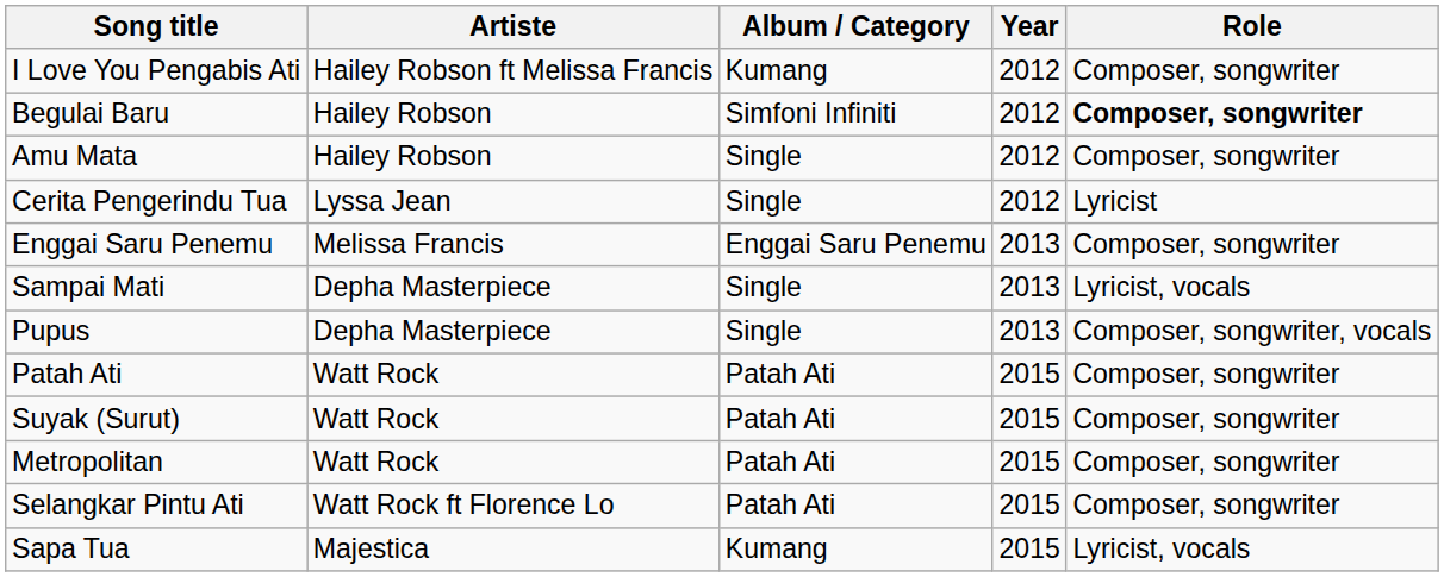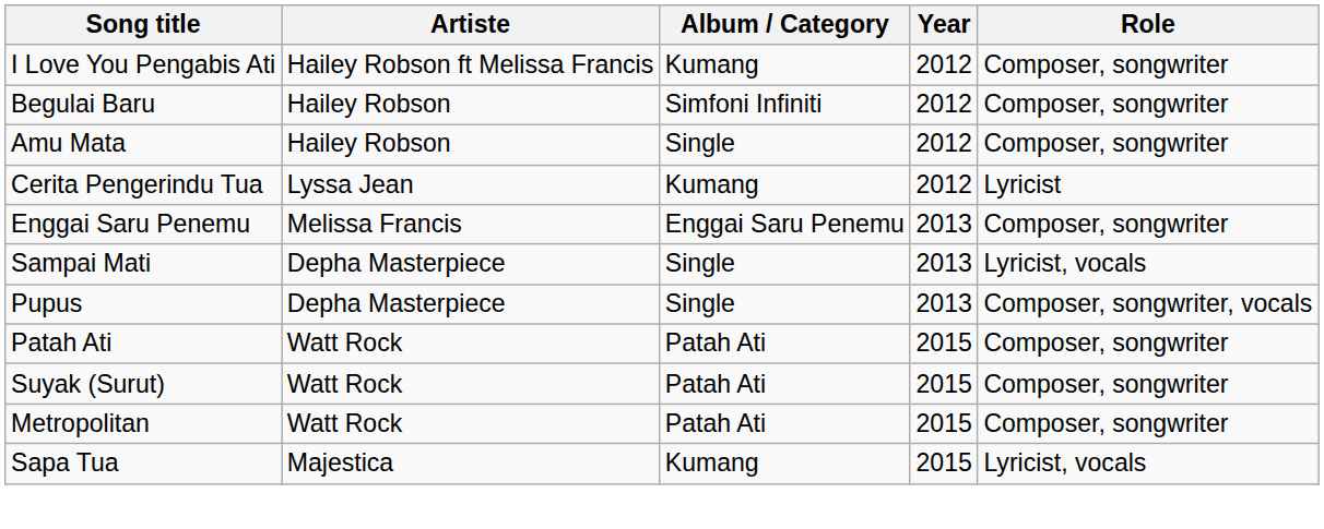 <table class="wikitable">
 <tr>
 <th>Song title</th>
 <th>Artiste</th>
 <th>Album / Category</th>
 <th>Year</th>
 <th>Role</th>
 </tr>
 <tr>
 <td>I Love You Pengabis Ati</td>
 <td>Hailey Robson ft Melissa Francis</td>
 <td>Kumang</td>
 <td>2012</td>
 <td>Composer, songwriter</td>
 </tr>
 <tr>
 <td>Begulai Baru</td>
 <td>Hailey Robson</td>
 <td>Simfoni Infiniti</td>
 <td>2012</td>
-<td><strong>Composer, songwriter</strong></td>
+<td>Composer, songwriter</td>
 </tr>
 <tr>
 <td>Amu Mata</td>
 <td>Hailey Robson</td>
 <td>Single</td>
 <td>2012</td>
 <td>Composer, songwriter</td>
 </tr>
 <tr>
 <td>Cerita Pengerindu Tua</td>
 <td>Lyssa Jean</td>
-<td>Single</td>
+<td>Kumang</td>
 <td>2012</td>
 <td>Lyricist</td>
 </tr>
 <tr>
 <td>Enggai Saru Penemu</td>
 <td>Melissa Francis</td>
 <td>Enggai Saru Penemu</td>
 <td>2013</td>
 <td>Composer, songwriter</td>
 </tr>
 <tr>
 <td>Sampai Mati</td>
 <td>Depha Masterpiece</td>
 <td>Single</td>
 <td>2013</td>
 <td>Lyricist, vocals</td>
 </tr>
 <tr>
 <td>Pupus</td>
 <td>Depha Masterpiece</td>
 <td>Single</td>
 <td>2013</td>
 <td>Composer, songwriter, vocals</td>
 </tr>
 <tr>
 <td>Patah Ati</td>
 <td>Watt Rock</td>
 <td>Patah Ati</td>
 <td>2015</td>
 <td>Composer, songwriter</td>
 </tr>
 <tr>
 <td>Suyak (Surut)</td>
 <td>Watt Rock</td>
 <td>Patah Ati</td>
 <td>2015</td>
 <td>Composer, songwriter</td>
 </tr>
 <tr>
 <td>Metropolitan</td>
 <td>Watt Rock</td>
 <td>Patah Ati</td>
 <td>2015</td>
 <td>Composer, songwriter</td>
 </tr>
 <tr>
-<td>Selangkar Pintu Ati</td>
-<td>Watt Rock ft Florence Lo</td>
-<td>Patah Ati</td>
-<td>2015</td>
-<td>Composer, songwriter</td>
-</tr>
-<tr>
 <td>Sapa Tua</td>
 <td>Majestica</td>
 <td>Kumang</td>
 <td>2015</td>
 <td>Lyricist, vocals</td>
 </tr>
 </table>
